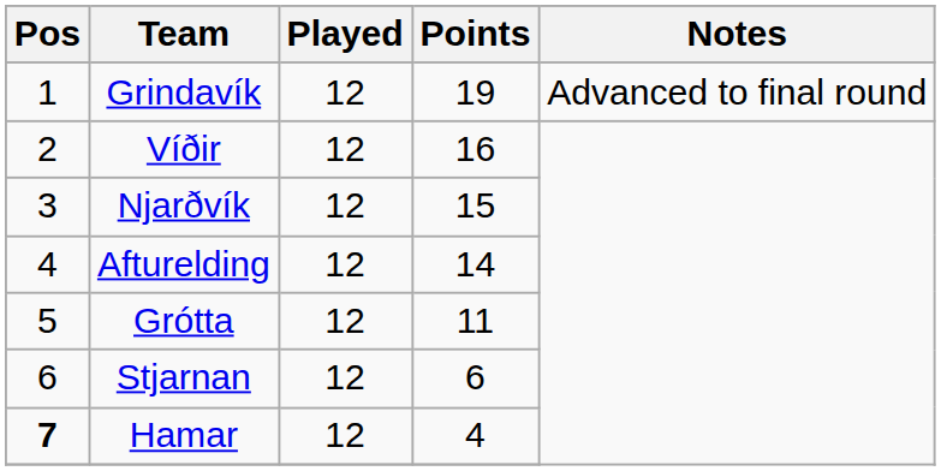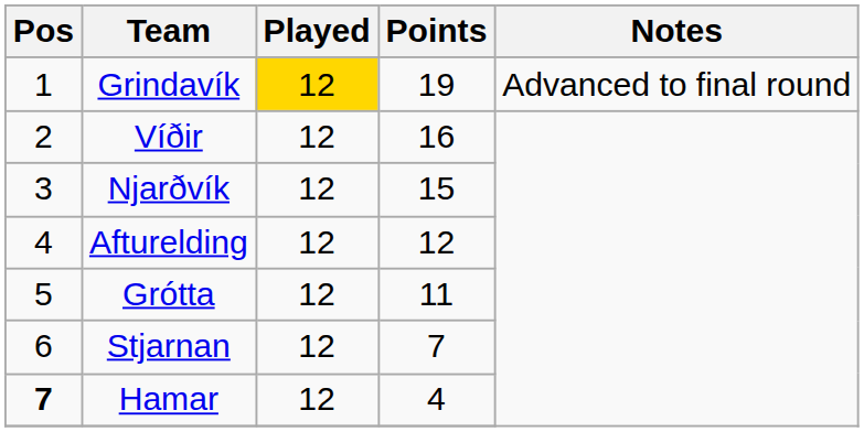 <table class="wikitable" style="text-align: center;">
 <tr>
 <th>Pos</th>
 <th>Team</th>
 <th>Played</th>
 <th>Points</th>
 <th>Notes</th>
 </tr>
 <tr>
 <td>1</td>
 <td><a href='#'>Grindavík</a></td>
-<td>12</td>
+<td style="background: gold;">12</td>
 <td>19</td>
 <td align="center" rowspan="1">Advanced to final round</td>
 </tr>
 <tr>
 <td>2</td>
 <td><a href='#'>Víðir</a></td>
 <td>12</td>
 <td>16</td>
 </tr>
 <tr>
 <td>3</td>
 <td><a href='#'>Njarðvík</a></td>
 <td>12</td>
 <td>15</td>
 </tr>
 <tr>
 <td>4</td>
 <td><a href='#'>Afturelding</a></td>
 <td>12</td>
-<td>14</td>
+<td>12</td>
 </tr>
 <tr>
 <td>5</td>
 <td><a href='#'>Grótta</a></td>
 <td>12</td>
 <td>11</td>
 </tr>
 <tr>
 <td>6</td>
 <td><a href='#'>Stjarnan</a></td>
 <td>12</td>
-<td>6</td>
+<td>7</td>
 </tr>
 <tr>
 <td><strong>7</strong></td>
 <td><a href='#'>Hamar</a></td>
 <td>12</td>
 <td>4</td>
 </tr>
 <tr>
 </tr>
 </table>
